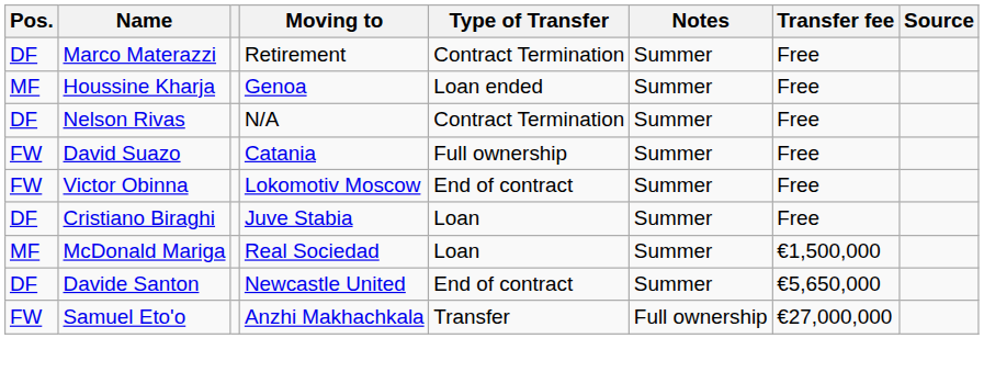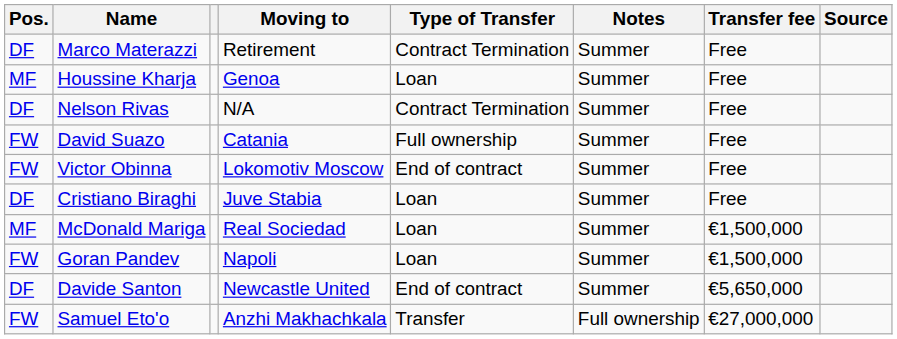 <table class="wikitable sortable">
 <tr>
 <th>Pos.</th>
 <th>Name</th>
 <th></th>
 <th>Moving to</th>
 <th>Type of Transfer</th>
 <th>Notes</th>
 <th>Transfer fee</th>
 <th>Source</th>
 </tr>
 <tr>
 <td><a href='#'>DF</a></td>
 <td> <a href='#'>Marco Materazzi</a></td>
 <td></td>
 <td>Retirement</td>
 <td>Contract Termination</td>
 <td>Summer</td>
 <td>Free</td>
 <td></td>
 </tr>
 <tr>
 <td><a href='#'>MF</a></td>
 <td> <a href='#'>Houssine Kharja</a></td>
 <td></td>
 <td> <a href='#'>Genoa</a></td>
-<td>Loan ended</td>
+<td>Loan</td>
 <td>Summer</td>
 <td>Free</td>
 <td></td>
 </tr>
 <tr>
 <td><a href='#'>DF</a></td>
 <td> <a href='#'>Nelson Rivas</a></td>
 <td></td>
 <td>N/A</td>
 <td>Contract Termination</td>
 <td>Summer</td>
 <td>Free</td>
 <td></td>
 </tr>
 <tr>
 <td><a href='#'>FW</a></td>
 <td> <a href='#'>David Suazo</a></td>
 <td></td>
 <td> <a href='#'>Catania</a></td>
 <td>Full ownership</td>
 <td>Summer</td>
 <td>Free</td>
 <td></td>
 </tr>
 <tr>
 <td><a href='#'>FW</a></td>
 <td> <a href='#'>Victor Obinna</a></td>
 <td></td>
 <td> <a href='#'>Lokomotiv Moscow</a></td>
 <td>End of contract</td>
 <td>Summer</td>
 <td>Free</td>
 <td></td>
 </tr>
 <tr>
 <td><a href='#'>DF</a></td>
 <td> <a href='#'>Cristiano Biraghi</a></td>
 <td></td>
 <td> <a href='#'>Juve Stabia</a></td>
 <td>Loan</td>
 <td>Summer</td>
 <td>Free</td>
 <td> </td>
 </tr>
 <tr>
 <td><a href='#'>MF</a></td>
 <td> <a href='#'>McDonald Mariga</a></td>
 <td></td>
 <td> <a href='#'>Real Sociedad</a></td>
 <td>Loan</td>
 <td>Summer</td>
 <td>€1,500,000</td>
 <td></td>
 </tr>
 <tr>
+<td><a href='#'>FW</a></td>
+<td> <a href='#'>Goran Pandev</a></td>
+<td></td>
+<td> <a href='#'>Napoli</a></td>
+<td>Loan</td>
+<td>Summer</td>
+<td>€1,500,000</td>
+<td></td>
+</tr>
+<tr>
 <td><a href='#'>DF</a></td>
 <td> <a href='#'>Davide Santon</a></td>
 <td></td>
 <td> <a href='#'>Newcastle United</a></td>
 <td>End of contract</td>
 <td>Summer</td>
 <td>€5,650,000</td>
 <td></td>
 </tr>
 <tr>
 <td><a href='#'>FW</a></td>
 <td> <a href='#'>Samuel Eto'o</a></td>
 <td></td>
 <td> <a href='#'>Anzhi Makhachkala</a></td>
 <td>Transfer</td>
 <td>Full ownership</td>
 <td>€27,000,000</td>
 <td></td>
 </tr>
 </table>
